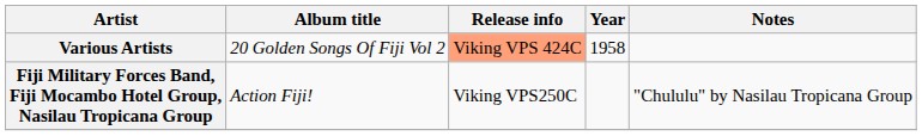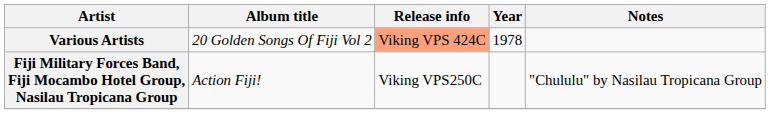 <table class="wikitable plainrowheaders sortable">
 <tr>
 <th scope="col">Artist</th>
 <th scope="col">Album title</th>
 <th scope="col">Release info</th>
 <th scope="col">Year</th>
 <th scope="col" class="unsortable">Notes</th>
 </tr>
 <tr>
 <th scope="row">Various Artists</th>
 <td><em>20 Golden Songs Of Fiji Vol 2</em></td>
 <td style="background: lightsalmon;">Viking VPS 424C</td>
-<td>1958</td>
+<td>1978</td>
 <td></td>
 </tr>
 <tr>
 <th scope="row">Fiji Military Forces Band,<br>  Fiji Mocambo Hotel Group,<br>  Nasilau Tropicana Group</th>
 <td><em>Action Fiji!</em></td>
 <td>Viking VPS250C</td>
 <td></td>
 <td>"Chululu" by Nasilau Tropicana Group</td>
 </tr>
 <tr>
 </tr>
 </table>
